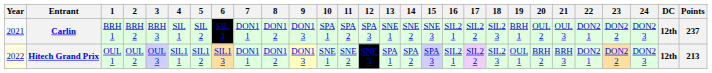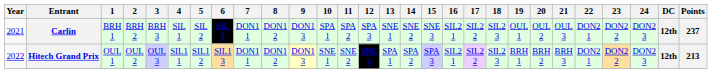 <table class="wikitable" style="text-align:center; font-size:85%">
 <tr>
 <th>Year</th>
 <th>Entrant</th>
 <th>1</th>
 <th>2</th>
 <th>3</th>
 <th>4</th>
 <th>5</th>
 <th>6</th>
 <th>7</th>
 <th>8</th>
 <th>9</th>
 <th>10</th>
 <th>11</th>
 <th>12</th>
 <th>13</th>
 <th>14</th>
 <th>15</th>
 <th>16</th>
 <th>17</th>
 <th>18</th>
 <th>19</th>
 <th>20</th>
 <th>21</th>
 <th>22</th>
 <th>23</th>
 <th>24</th>
 <th>DC</th>
 <th>Points</th>
 </tr>
 <tr>
 <td><a href='#'>2021</a></td>
 <th nowrap><a href='#'>Carlin</a></th>
 <td style="background:#DFFFDF;"><a href='#'>BRH<br>1</a><br></td>
 <td style="background:#DFFFDF;"><a href='#'>BRH<br>2</a><br></td>
 <td style="background:#DFFFDF;"><a href='#'>BRH<br>3</a><br></td>
 <td style="background:#DFFFDF;"><a href='#'>SIL<br>1</a><br></td>
 <td style="background:#DFFFDF;"><a href='#'>SIL<br>2</a><br></td>
 <td style="background:#000000; color:white;"><a href='#'><span>SIL<br>3</span></a><br></td>
 <td style="background:#DFFFDF;"><a href='#'>DON1<br>1</a><br></td>
 <td style="background:#DFFFDF;"><a href='#'>DON1<br>2</a><br></td>
 <td style="background:#DFFFDF;"><a href='#'>DON1<br>3</a><br></td>
 <td style="background:#DFFFDF;"><a href='#'>SPA<br>1</a><br></td>
 <td style="background:#DFFFDF;"><a href='#'>SPA<br>2</a><br></td>
 <td style="background:#DFFFDF;"><a href='#'>SPA<br>3</a><br></td>
 <td style="background:#DFFFDF;"><a href='#'>SNE<br>1</a><br></td>
 <td style="background:#DFFFDF;"><a href='#'>SNE<br>2</a><br></td>
 <td style="background:#DFFFDF;"><a href='#'>SNE<br>3</a><br></td>
 <td style="background:#DFFFDF;"><a href='#'>SIL2<br>1</a><br></td>
 <td style="background:#DFFFDF;"><a href='#'>SIL2<br>2</a><br></td>
 <td style="background:#DFFFDF;"><a href='#'>SIL2<br>3</a><br></td>
-<td style="background:#DFFFDF;"><a href='#'>BRH<br>1</a><br></td>
+<td style="background:#DFFFDF;"><a href='#'>OUL<br>1</a><br></td>
 <td style="background:#DFFFDF;"><a href='#'>OUL<br>2</a><br></td>
 <td style="background:#DFFFDF;"><a href='#'>OUL<br>3</a><br></td>
 <td style="background:#DFFFDF;"><a href='#'>DON2<br>1</a><br></td>
 <td style="background:#DFFFDF;"><a href='#'>DON2<br>2</a><br></td>
 <td style="background:#DFFFDF;"><a href='#'>DON2<br>3</a><br></td>
 <th>12th</th>
 <th>237</th>
 </tr>
 <tr>
-<td style="background: lightyellow;"><a href='#'>2022</a></td>
+<td><a href='#'>2022</a></td>
 <th nowrap><a href='#'>Hitech Grand Prix</a></th>
 <td style="background:#DFFFDF;"><a href='#'>OUL<br>1</a><br></td>
 <td style="background:#DFFFDF;"><a href='#'>OUL<br>2</a><br></td>
 <td style="background:#CFCFFF;"><a href='#'>OUL<br>3</a><br></td>
 <td style="background:#DFFFDF;"><a href='#'>SIL1<br>1</a><br></td>
 <td style="background:#DFFFDF;"><a href='#'>SIL1<br>2</a><br></td>
 <td style="background:#FFDF9F;"><a href='#'>SIL1<br>3</a><br></td>
 <td style="background:#DFFFDF;"><a href='#'>DON1<br>1</a><br></td>
 <td style="background:#DFFFDF;"><a href='#'>DON1<br>2</a><br></td>
 <td style="background:#FFFFBF;"><a href='#'>DON1<br>3</a><br></td>
 <td style="background:#DFFFDF;"><a href='#'>SNE<br>1</a><br></td>
 <td style="background:#DFFFDF;"><a href='#'>SNE<br>2</a><br></td>
 <td style="background:#000000; color:white;"><a href='#'><span>SNE<br>3</span></a><br></td>
 <td style="background:#DFFFDF;"><a href='#'>SPA<br>1</a><br></td>
 <td style="background:#DFFFDF;"><a href='#'>SPA<br>2</a><br></td>
 <td style="background:#CFCFFF;"><a href='#'>SPA<br>3</a><br></td>
 <td style="background:#DFFFDF;"><a href='#'>SIL2<br>1</a><br></td>
 <td style="background:#EFCFFF;"><a href='#'>SIL2<br>2</a><br></td>
 <td style="background:#DFFFDF;"><a href='#'>SIL2<br>3</a><br></td>
-<td style="background:#DFFFDF;"><a href='#'>OUL<br>1</a><br></td>
+<td style="background:#DFFFDF;"><a href='#'>BRH<br>1</a><br></td>
 <td style="background:#DFFFDF;"><a href='#'>BRH<br>2</a><br></td>
 <td style="background:#DFFFDF;"><a href='#'>BRH<br>3</a><br></td>
 <td style="background:#DFFFDF;"><a href='#'>DON2<br>1</a><br></td>
 <td style="background:#FFDF9F;"><a href='#'>DON2<br>2</a><br></td>
 <td style="background:#DFFFDF;"><a href='#'>DON2<br>3</a><br></td>
 <th>12th</th>
 <th>213</th>
 </tr>
 </table>
